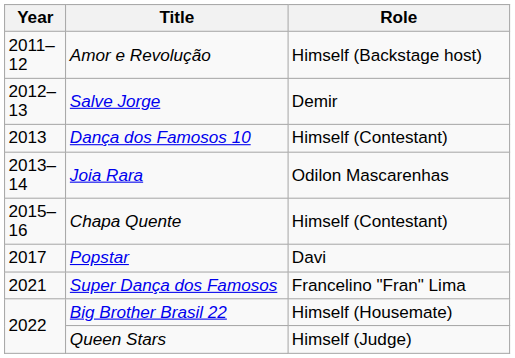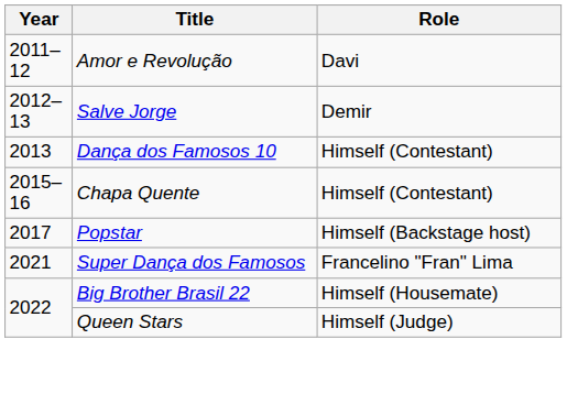 <table class="wikitable sortable">
 <tr>
 <th width=050>Year</th>
 <th width=200>Title</th>
 <th width=200>Role</th>
 </tr>
 <tr>
 <td>2011–12</td>
 <td><em>Amor e Revolução</em></td>
-<td>Himself (Backstage host)</td>
+<td>Davi</td>
 </tr>
 <tr>
 <td>2012–13</td>
 <td><em><a href='#'>Salve Jorge</a></em></td>
 <td>Demir</td>
 </tr>
 <tr>
 <td>2013</td>
 <td><em><a href='#'>Dança dos Famosos 10</a></em></td>
 <td>Himself (Contestant)</td>
 </tr>
 <tr>
-<td>2013–14</td>
-<td><em><a href='#'>Joia Rara</a></em></td>
-<td>Odilon Mascarenhas</td>
-</tr>
-<tr>
 <td>2015–16</td>
 <td><em>Chapa Quente</em></td>
 <td>Himself (Contestant)</td>
 </tr>
 <tr>
 <td>2017</td>
 <td><em><a href='#'>Popstar</a></em></td>
-<td>Davi</td>
+<td>Himself (Backstage host)</td>
 </tr>
 <tr>
 <td>2021</td>
 <td><em><a href='#'>Super Dança dos Famosos</a></em></td>
 <td>Francelino "Fran" Lima</td>
 </tr>
 <tr>
 <td rowspan="2">2022</td>
 <td><em><a href='#'>Big Brother Brasil 22</a></em></td>
 <td>Himself (Housemate)</td>
 </tr>
 <tr>
 <td><em>Queen Stars</em></td>
 <td>Himself (Judge)</td>
 </tr>
 </table>
